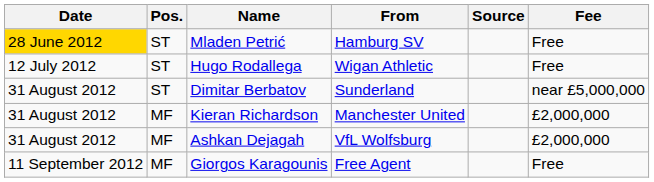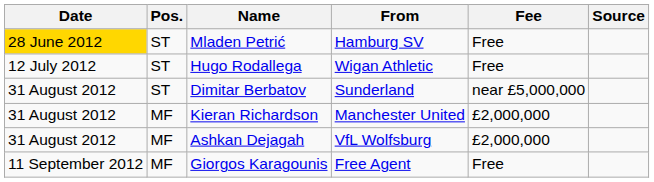 <table class="wikitable" style="text-align:left">
 <tr>
 <th>Date</th>
 <th>Pos.</th>
 <th>Name</th>
 <th>From</th>
+<th>Fee</th>
 <th>Source</th>
-<th>Fee</th>
 </tr>
 <tr>
 <td style="background: gold;">28 June 2012</td>
 <td>ST</td>
 <td> <a href='#'>Mladen Petrić</a></td>
 <td> <a href='#'>Hamburg SV</a></td>
+<td>Free</td>
 <td></td>
-<td>Free</td>
 </tr>
 <tr>
 <td>12 July 2012</td>
 <td>ST</td>
 <td> <a href='#'>Hugo Rodallega</a></td>
 <td> <a href='#'>Wigan Athletic</a></td>
+<td>Free</td>
 <td></td>
-<td>Free</td>
 </tr>
 <tr>
 <td>31 August 2012</td>
 <td>ST</td>
 <td> <a href='#'>Dimitar Berbatov</a></td>
 <td> <a href='#'>Sunderland</a></td>
+<td>near £5,000,000</td>
 <td></td>
-<td>near £5,000,000</td>
 </tr>
 <tr>
 <td>31 August 2012</td>
 <td>MF</td>
 <td> <a href='#'>Kieran Richardson</a></td>
 <td> <a href='#'>Manchester United</a></td>
+<td>£2,000,000</td>
 <td></td>
-<td>£2,000,000</td>
 </tr>
 <tr>
 <td>31 August 2012</td>
 <td>MF</td>
 <td> <a href='#'>Ashkan Dejagah</a></td>
 <td> <a href='#'>VfL Wolfsburg</a></td>
+<td>£2,000,000</td>
 <td></td>
-<td>£2,000,000</td>
 </tr>
 <tr>
 <td>11 September 2012</td>
 <td>MF</td>
 <td> <a href='#'>Giorgos Karagounis</a></td>
 <td><a href='#'>Free Agent</a></td>
+<td>Free</td>
 <td></td>
-<td>Free</td>
 </tr>
 </table>
